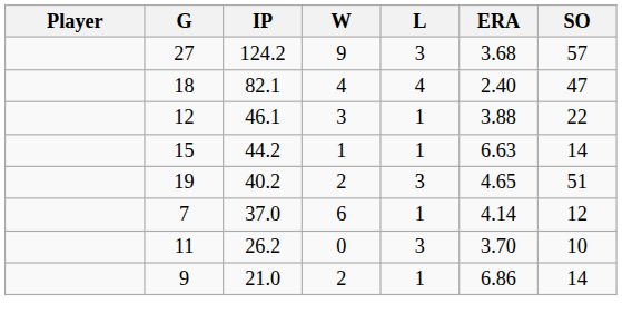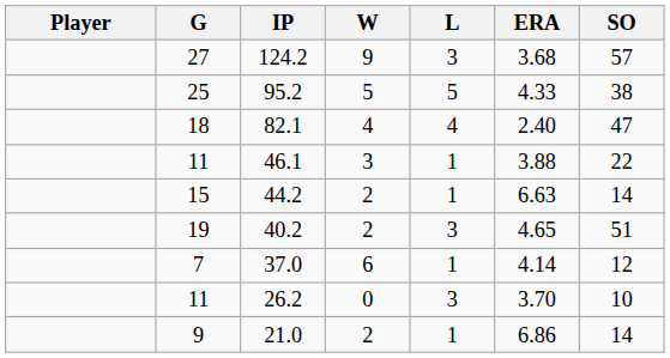 <table class="wikitable sortable">
 <tr>
 <th bgcolor="#DDDDFF" width="16%">Player</th>
 <th bgcolor="#DDDDFF" width="9%">G</th>
 <th bgcolor="#DDDDFF" width="9%">IP</th>
 <th bgcolor="#DDDDFF" width="9%">W</th>
 <th bgcolor="#DDDDFF" width="9%">L</th>
 <th bgcolor="#DDDDFF" width="9%">ERA</th>
 <th bgcolor="#DDDDFF" width="9%">SO</th>
 </tr>
 <tr align="center">
 <td></td>
 <td>27</td>
 <td>124.2</td>
 <td>9</td>
 <td>3</td>
 <td>3.68</td>
 <td>57</td>
 </tr>
 <tr align="center">
 <td></td>
+<td>25</td>
+<td>95.2</td>
+<td>5</td>
+<td>5</td>
+<td>4.33</td>
+<td>38</td>
+</tr>
+<tr align="center">
+<td></td>
 <td>18</td>
 <td>82.1</td>
 <td>4</td>
 <td>4</td>
 <td>2.40</td>
 <td>47</td>
 </tr>
 <tr align="center">
 <td></td>
-<td>12</td>
+<td>11</td>
 <td>46.1</td>
 <td>3</td>
 <td>1</td>
 <td>3.88</td>
 <td>22</td>
 </tr>
 <tr align="center">
 <td></td>
 <td>15</td>
 <td>44.2</td>
-<td>1</td>
+<td>2</td>
 <td>1</td>
 <td>6.63</td>
 <td>14</td>
 </tr>
 <tr align="center">
 <td></td>
 <td>19</td>
 <td>40.2</td>
 <td>2</td>
 <td>3</td>
 <td>4.65</td>
 <td>51</td>
 </tr>
 <tr align="center">
 <td></td>
 <td>7</td>
 <td>37.0</td>
 <td>6</td>
 <td>1</td>
 <td>4.14</td>
 <td>12</td>
 </tr>
 <tr align="center">
 <td></td>
 <td>11</td>
 <td>26.2</td>
 <td>0</td>
 <td>3</td>
 <td>3.70</td>
 <td>10</td>
 </tr>
 <tr align="center">
 <td></td>
 <td>9</td>
 <td>21.0</td>
 <td>2</td>
 <td>1</td>
 <td>6.86</td>
 <td>14</td>
 </tr>
 </table>
